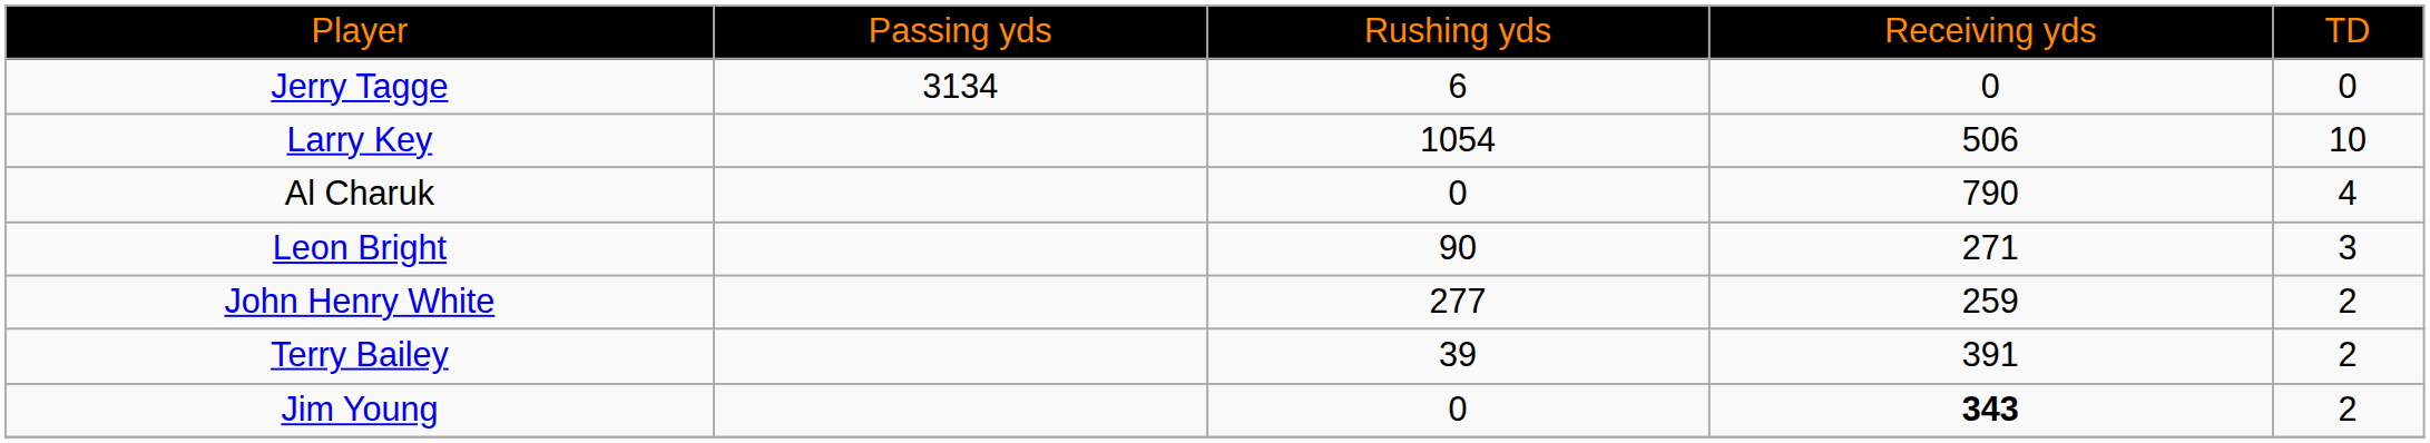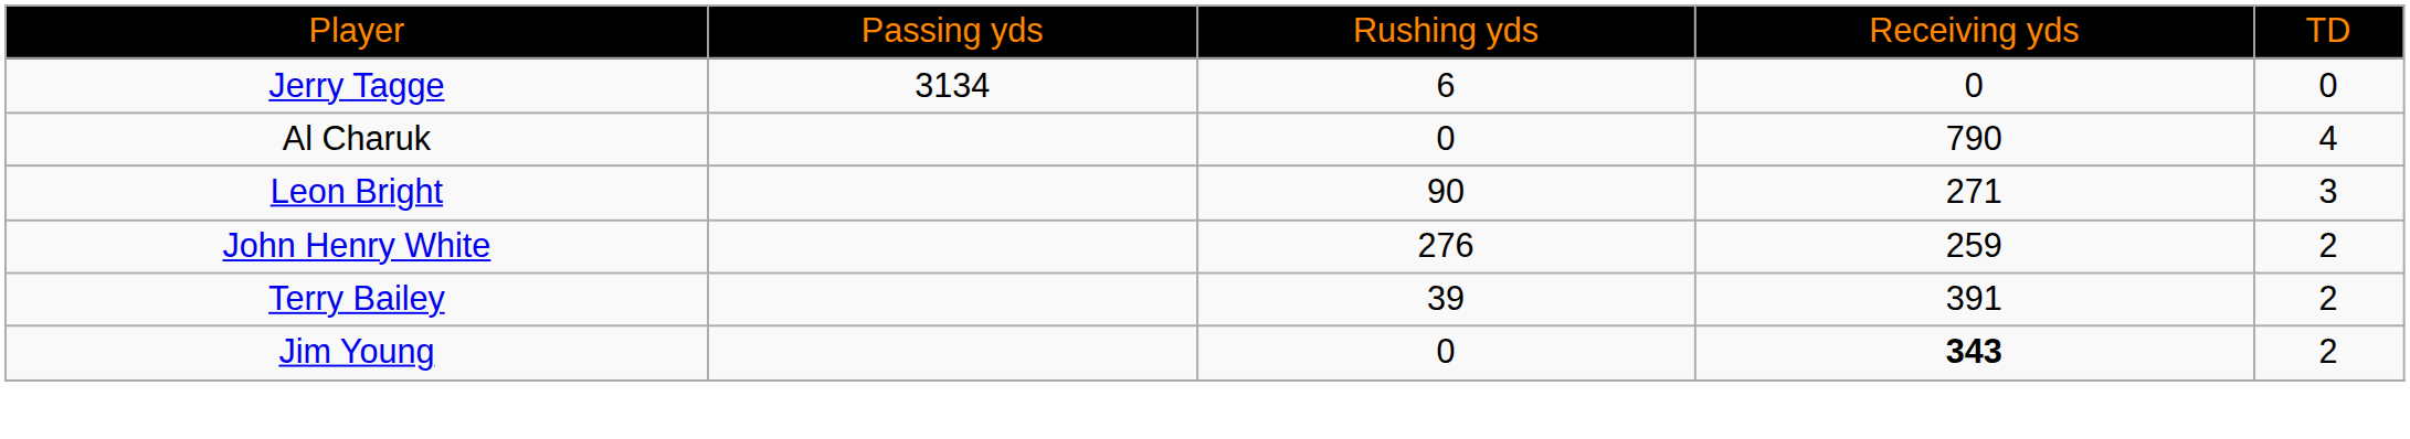 <table class="wikitable" width="90%">
 <tr align="center"  ! style="background:black;color:#FF8800;">
 <td>Player</td>
 <td>Passing yds</td>
 <td>Rushing yds</td>
 <td>Receiving yds</td>
 <td>TD</td>
 </tr>
 <tr align="center" bgcolor="">
 <td><a href='#'>Jerry Tagge</a></td>
 <td>3134</td>
 <td>6</td>
 <td>0</td>
 <td>0</td>
-</tr>
-<tr align="center" bgcolor="">
-<td><a href='#'>Larry Key</a></td>
-<td></td>
-<td>1054</td>
-<td>506</td>
-<td>10</td>
 </tr>
 <tr align="center" bgcolor="">
 <td>Al Charuk</td>
 <td></td>
 <td>0</td>
 <td>790</td>
 <td>4</td>
 </tr>
 <tr align="center" bgcolor="">
 <td><a href='#'>Leon Bright</a></td>
 <td></td>
 <td>90</td>
 <td>271</td>
 <td>3</td>
 </tr>
 <tr align="center" bgcolor="">
 <td><a href='#'>John Henry White</a></td>
 <td></td>
-<td>277</td>
+<td>276</td>
 <td>259</td>
 <td>2</td>
 </tr>
 <tr align="center" bgcolor="">
 <td><a href='#'>Terry Bailey</a></td>
 <td></td>
 <td>39</td>
 <td>391</td>
 <td>2</td>
 </tr>
 <tr align="center" bgcolor="">
 <td><a href='#'>Jim Young</a></td>
 <td></td>
 <td>0</td>
 <td><strong>343</strong></td>
 <td>2</td>
 </tr>
 <tr align="center" bgcolor="">
 </tr>
 </table>
